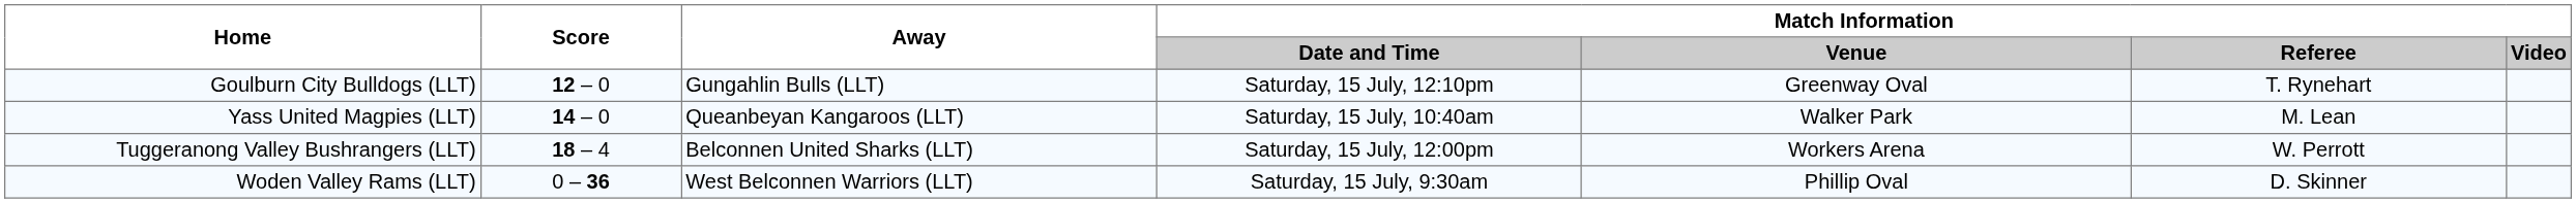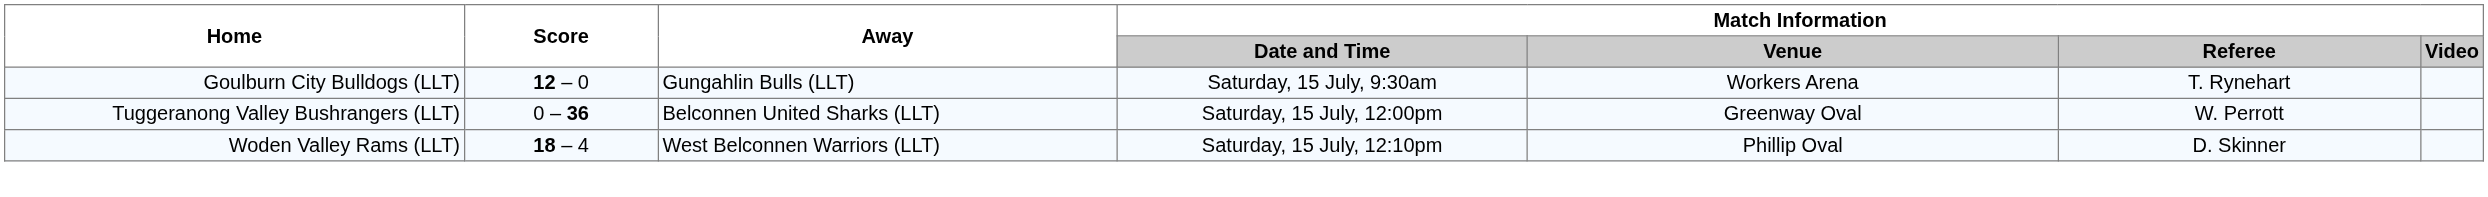 <table border="1" cellpadding="3" cellspacing="0" width="100%" style="border-collapse:collapse;  text-align:center;">
 <tr>
 <th rowspan="2" width="19%">Home</th>
 <th rowspan="2" width="8%">Score</th>
 <th rowspan="2" width="19%">Away</th>
 <th colspan="4">Match Information</th>
 </tr>
 <tr style="background:#CCCCCC">
 <th width="17%">Date and Time</th>
 <th width="22%">Venue</th>
 <th width="50%">Referee</th>
 <th>Video</th>
 </tr>
 <tr style="text-align:center; background:#f5faff;">
 <td align="right">Goulburn City Bulldogs (LLT) </td>
 <td><strong>12</strong> – 0</td>
 <td align="left"> Gungahlin Bulls (LLT)</td>
-<td>Saturday, 15 July, 12:10pm</td>
-<td>Greenway Oval</td>
+<td>Saturday, 15 July, 9:30am</td>
+<td>Workers Arena</td>
 <td>T. Rynehart</td>
 <td></td>
 </tr>
 <tr style="text-align:center; background:#f5faff;">
-<td align="right">Yass United Magpies (LLT) </td>
-<td><strong>14</strong> – 0</td>
-<td align="left"> Queanbeyan Kangaroos (LLT)</td>
-<td>Saturday, 15 July, 10:40am</td>
-<td>Walker Park</td>
-<td>M. Lean</td>
-<td></td>
-</tr>
-<tr style="text-align:center; background:#f5faff;">
 <td align="right">Tuggeranong Valley Bushrangers (LLT) </td>
-<td><strong>18</strong> – 4</td>
+<td>0 – <strong>36</strong></td>
 <td align="left"> Belconnen United Sharks (LLT)</td>
 <td>Saturday, 15 July, 12:00pm</td>
-<td>Workers Arena</td>
+<td>Greenway Oval</td>
 <td>W. Perrott</td>
 <td></td>
 </tr>
 <tr style="text-align:center; background:#f5faff;">
 <td align="right">Woden Valley Rams (LLT) </td>
-<td>0 – <strong>36</strong></td>
+<td><strong>18</strong> – 4</td>
 <td align="left"> West Belconnen Warriors (LLT)</td>
-<td>Saturday, 15 July, 9:30am</td>
+<td>Saturday, 15 July, 12:10pm</td>
 <td>Phillip Oval</td>
 <td>D. Skinner</td>
 <td></td>
 </tr>
 </table>
